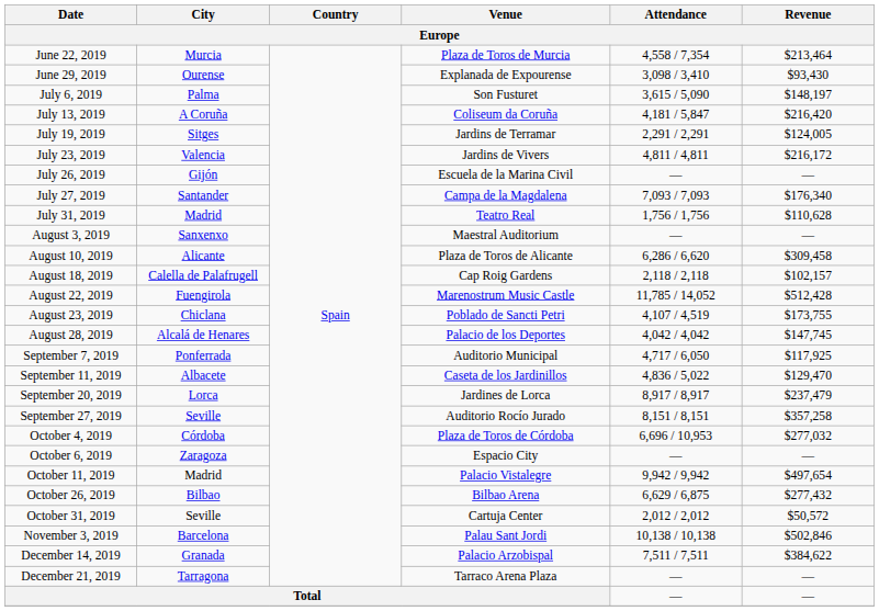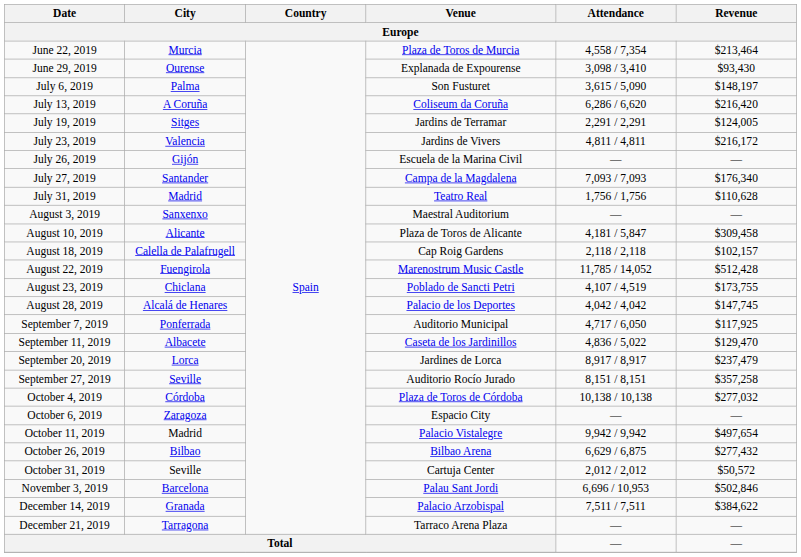 <table class="wikitable plainrowheaders" style="text-align:center;">
 <tr>
 <th scope="col" style="width:10em;">Date</th>
 <th scope="col" style="width:10em;">City</th>
 <th scope="col" style="width:10em;">Country</th>
 <th scope="col" style="width:16em;">Venue</th>
 <th scope="col" style="width:10em;">Attendance</th>
 <th scope="col" style="width:10em;">Revenue</th>
 </tr>
 <tr>
 <th colspan="6">Europe</th>
 </tr>
 <tr>
 <td>June 22, 2019</td>
 <td><a href='#'>Murcia</a></td>
 <td rowspan="27"><a href='#'>Spain</a></td>
 <td><a href='#'>Plaza de Toros de Murcia</a></td>
 <td>4,558 / 7,354</td>
 <td>$213,464</td>
 </tr>
 <tr>
 <td>June 29, 2019</td>
 <td><a href='#'>Ourense</a></td>
 <td>Explanada de Expourense</td>
 <td>3,098 / 3,410</td>
 <td>$93,430</td>
 </tr>
 <tr>
 <td>July 6, 2019</td>
 <td><a href='#'>Palma</a></td>
 <td>Son Fusturet</td>
 <td>3,615 / 5,090</td>
 <td>$148,197</td>
 </tr>
 <tr>
 <td>July 13, 2019</td>
 <td><a href='#'>A Coruña</a></td>
 <td><a href='#'>Coliseum da Coruña</a></td>
-<td>4,181 / 5,847</td>
+<td>6,286 / 6,620</td>
 <td>$216,420</td>
 </tr>
 <tr>
 <td>July 19, 2019</td>
 <td><a href='#'>Sitges</a></td>
 <td>Jardins de Terramar</td>
 <td>2,291 / 2,291</td>
 <td>$124,005</td>
 </tr>
 <tr>
 <td>July 23, 2019</td>
 <td><a href='#'>Valencia</a></td>
 <td>Jardins de Vivers</td>
 <td>4,811 / 4,811</td>
 <td>$216,172</td>
 </tr>
 <tr>
 <td>July 26, 2019</td>
 <td><a href='#'>Gijón</a></td>
 <td>Escuela de la Marina Civil</td>
 <td>—</td>
 <td>—</td>
 </tr>
 <tr>
 <td>July 27, 2019</td>
 <td><a href='#'>Santander</a></td>
 <td><a href='#'>Campa de la Magdalena</a></td>
 <td>7,093 / 7,093</td>
 <td>$176,340</td>
 </tr>
 <tr>
 <td>July 31, 2019</td>
 <td><a href='#'>Madrid</a></td>
 <td><a href='#'>Teatro Real</a></td>
 <td>1,756 / 1,756</td>
 <td>$110,628</td>
 </tr>
 <tr>
 <td>August 3, 2019</td>
 <td><a href='#'>Sanxenxo</a></td>
 <td>Maestral Auditorium</td>
 <td>—</td>
 <td>—</td>
 </tr>
 <tr>
 <td>August 10, 2019</td>
 <td><a href='#'>Alicante</a></td>
 <td>Plaza de Toros de Alicante</td>
-<td>6,286 / 6,620</td>
+<td>4,181 / 5,847</td>
 <td>$309,458</td>
 </tr>
 <tr>
 <td>August 18, 2019</td>
 <td><a href='#'>Calella de Palafrugell</a></td>
 <td>Cap Roig Gardens</td>
 <td>2,118 / 2,118</td>
 <td>$102,157</td>
 </tr>
 <tr>
 <td>August 22, 2019</td>
 <td><a href='#'>Fuengirola</a></td>
 <td><a href='#'>Marenostrum Music Castle</a></td>
 <td>11,785 / 14,052</td>
 <td>$512,428</td>
 </tr>
 <tr>
 <td>August 23, 2019</td>
 <td><a href='#'>Chiclana</a></td>
 <td><a href='#'>Poblado de Sancti Petri</a></td>
 <td>4,107 / 4,519</td>
 <td>$173,755</td>
 </tr>
 <tr>
 <td>August 28, 2019</td>
 <td><a href='#'>Alcalá de Henares</a></td>
 <td><a href='#'>Palacio de los Deportes</a></td>
 <td>4,042 / 4,042</td>
 <td>$147,745</td>
 </tr>
 <tr>
 <td>September 7, 2019</td>
 <td><a href='#'>Ponferrada</a></td>
 <td>Auditorio Municipal</td>
 <td>4,717 / 6,050</td>
 <td>$117,925</td>
 </tr>
 <tr>
 <td>September 11, 2019</td>
 <td><a href='#'>Albacete</a></td>
 <td><a href='#'>Caseta de los Jardinillos</a></td>
 <td>4,836 / 5,022</td>
 <td>$129,470</td>
 </tr>
 <tr>
 <td>September 20, 2019</td>
 <td><a href='#'>Lorca</a></td>
 <td>Jardines de Lorca</td>
 <td>8,917 / 8,917</td>
 <td>$237,479</td>
 </tr>
 <tr>
 <td>September 27, 2019</td>
 <td><a href='#'>Seville</a></td>
 <td>Auditorio Rocío Jurado</td>
 <td>8,151 / 8,151</td>
 <td>$357,258</td>
 </tr>
 <tr>
 <td>October 4, 2019</td>
 <td><a href='#'>Córdoba</a></td>
 <td><a href='#'>Plaza de Toros de Córdoba</a></td>
-<td>6,696 / 10,953</td>
+<td>10,138 / 10,138</td>
 <td>$277,032</td>
 </tr>
 <tr>
 <td>October 6, 2019</td>
 <td><a href='#'>Zaragoza</a></td>
 <td>Espacio City</td>
 <td>—</td>
 <td>—</td>
 </tr>
 <tr>
 <td>October 11, 2019</td>
 <td>Madrid</td>
 <td><a href='#'>Palacio Vistalegre</a></td>
 <td>9,942 / 9,942</td>
 <td>$497,654</td>
 </tr>
 <tr>
 <td>October 26, 2019</td>
 <td><a href='#'>Bilbao</a></td>
 <td><a href='#'>Bilbao Arena</a></td>
 <td>6,629 / 6,875</td>
 <td>$277,432</td>
 </tr>
 <tr>
 <td>October 31, 2019</td>
 <td>Seville</td>
 <td>Cartuja Center</td>
 <td>2,012 / 2,012</td>
 <td>$50,572</td>
 </tr>
 <tr>
 <td>November 3, 2019</td>
 <td><a href='#'>Barcelona</a></td>
 <td><a href='#'>Palau Sant Jordi</a></td>
-<td>10,138 / 10,138</td>
+<td>6,696 / 10,953</td>
 <td>$502,846</td>
 </tr>
 <tr>
 <td>December 14, 2019</td>
 <td><a href='#'>Granada</a></td>
 <td><a href='#'>Palacio Arzobispal</a></td>
 <td>7,511 / 7,511</td>
 <td>$384,622</td>
 </tr>
 <tr>
 <td>December 21, 2019</td>
 <td><a href='#'>Tarragona</a></td>
 <td>Tarraco Arena Plaza</td>
 <td>—</td>
 <td>—</td>
 </tr>
 <tr>
 <th colspan="4">Total</th>
 <td>—</td>
 <td>—</td>
 </tr>
 <tr>
 </tr>
 </table>
